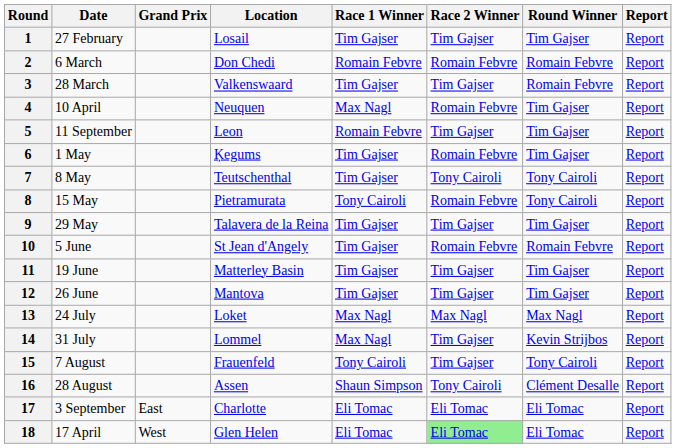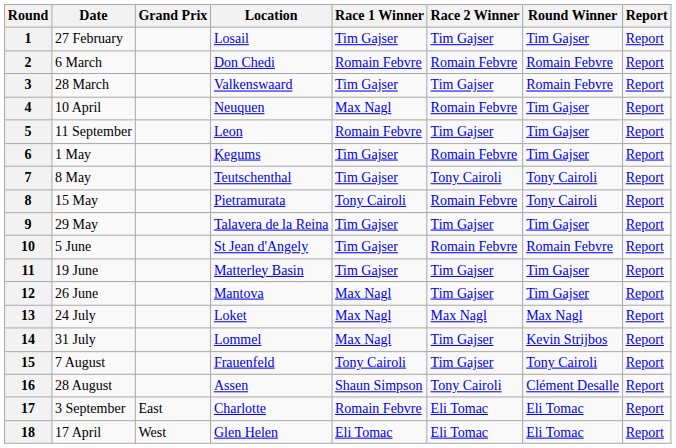 <table class="wikitable" style="font-size: 85%;">
 <tr>
 <th>Round</th>
 <th>Date</th>
 <th>Grand Prix</th>
 <th>Location</th>
 <th>Race 1 Winner</th>
 <th>Race 2 Winner</th>
 <th>Round Winner</th>
 <th>Report</th>
 </tr>
 <tr>
 <th>1</th>
 <td>27 February</td>
 <td></td>
 <td><a href='#'>Losail</a></td>
 <td> <a href='#'>Tim Gajser</a></td>
 <td> <a href='#'>Tim Gajser</a></td>
 <td> <a href='#'>Tim Gajser</a></td>
 <td><a href='#'>Report</a></td>
 </tr>
 <tr>
 <th>2</th>
 <td>6 March</td>
 <td></td>
 <td><a href='#'>Don Chedi</a></td>
 <td> <a href='#'>Romain Febvre</a></td>
 <td> <a href='#'>Romain Febvre</a></td>
 <td> <a href='#'>Romain Febvre</a></td>
 <td><a href='#'>Report</a></td>
 </tr>
 <tr>
 <th>3</th>
 <td>28 March</td>
 <td></td>
 <td><a href='#'>Valkenswaard</a></td>
 <td> <a href='#'>Tim Gajser</a></td>
 <td> <a href='#'>Tim Gajser</a></td>
 <td> <a href='#'>Romain Febvre</a></td>
 <td><a href='#'>Report</a></td>
 </tr>
 <tr>
 <th>4</th>
 <td>10 April</td>
 <td></td>
 <td><a href='#'>Neuquen</a></td>
 <td> <a href='#'>Max Nagl</a></td>
 <td> <a href='#'>Romain Febvre</a></td>
 <td> <a href='#'>Tim Gajser</a></td>
 <td><a href='#'>Report</a></td>
 </tr>
 <tr>
 <th>5</th>
 <td>11 September</td>
 <td></td>
 <td><a href='#'>Leon</a></td>
 <td> <a href='#'>Romain Febvre</a></td>
 <td> <a href='#'>Tim Gajser</a></td>
 <td> <a href='#'>Tim Gajser</a></td>
 <td><a href='#'>Report</a></td>
 </tr>
 <tr>
 <th>6</th>
 <td>1 May</td>
 <td></td>
 <td><a href='#'>Ķegums</a></td>
 <td> <a href='#'>Tim Gajser</a></td>
 <td> <a href='#'>Romain Febvre</a></td>
 <td> <a href='#'>Tim Gajser</a></td>
 <td><a href='#'>Report</a></td>
 </tr>
 <tr>
 <th>7</th>
 <td>8 May</td>
 <td></td>
 <td><a href='#'>Teutschenthal</a></td>
 <td> <a href='#'>Tim Gajser</a></td>
 <td> <a href='#'>Tony Cairoli</a></td>
 <td> <a href='#'>Tony Cairoli</a></td>
 <td><a href='#'>Report</a></td>
 </tr>
 <tr>
 <th>8</th>
 <td>15 May</td>
 <td></td>
 <td><a href='#'>Pietramurata</a></td>
 <td> <a href='#'>Tony Cairoli</a></td>
 <td> <a href='#'>Romain Febvre</a></td>
 <td> <a href='#'>Tony Cairoli</a></td>
 <td><a href='#'>Report</a></td>
 </tr>
 <tr>
 <th>9</th>
 <td>29 May</td>
 <td></td>
 <td><a href='#'>Talavera de la Reina</a></td>
 <td> <a href='#'>Tim Gajser</a></td>
 <td> <a href='#'>Tim Gajser</a></td>
 <td> <a href='#'>Tim Gajser</a></td>
 <td><a href='#'>Report</a></td>
 </tr>
 <tr>
 <th>10</th>
 <td>5 June</td>
 <td></td>
 <td><a href='#'>St Jean d'Angely</a></td>
 <td> <a href='#'>Tim Gajser</a></td>
 <td> <a href='#'>Romain Febvre</a></td>
 <td> <a href='#'>Romain Febvre</a></td>
 <td><a href='#'>Report</a></td>
 </tr>
 <tr>
 <th>11</th>
 <td>19 June</td>
 <td></td>
 <td><a href='#'>Matterley Basin</a></td>
 <td> <a href='#'>Tim Gajser</a></td>
 <td> <a href='#'>Tim Gajser</a></td>
 <td> <a href='#'>Tim Gajser</a></td>
 <td><a href='#'>Report</a></td>
 </tr>
 <tr>
 <th>12</th>
 <td>26 June</td>
 <td></td>
 <td><a href='#'>Mantova</a></td>
-<td> <a href='#'>Tim Gajser</a></td>
+<td> <a href='#'>Max Nagl</a></td>
 <td> <a href='#'>Tim Gajser</a></td>
 <td> <a href='#'>Tim Gajser</a></td>
 <td><a href='#'>Report</a></td>
 </tr>
 <tr>
 <th>13</th>
 <td>24 July</td>
 <td></td>
 <td><a href='#'>Loket</a></td>
 <td> <a href='#'>Max Nagl</a></td>
 <td> <a href='#'>Max Nagl</a></td>
 <td> <a href='#'>Max Nagl</a></td>
 <td><a href='#'>Report</a></td>
 </tr>
 <tr>
 <th>14</th>
 <td>31 July</td>
 <td></td>
 <td><a href='#'>Lommel</a></td>
 <td> <a href='#'>Max Nagl</a></td>
 <td> <a href='#'>Tim Gajser</a></td>
 <td> <a href='#'>Kevin Strijbos</a></td>
 <td><a href='#'>Report</a></td>
 </tr>
 <tr>
 <th>15</th>
 <td>7 August</td>
 <td></td>
 <td><a href='#'>Frauenfeld</a></td>
 <td> <a href='#'>Tony Cairoli</a></td>
 <td> <a href='#'>Tim Gajser</a></td>
 <td> <a href='#'>Tony Cairoli</a></td>
 <td><a href='#'>Report</a></td>
 </tr>
 <tr>
 <th>16</th>
 <td>28 August</td>
 <td></td>
 <td><a href='#'>Assen</a></td>
 <td> <a href='#'>Shaun Simpson</a></td>
 <td> <a href='#'>Tony Cairoli</a></td>
 <td> <a href='#'>Clément Desalle</a></td>
 <td><a href='#'>Report</a></td>
 </tr>
 <tr>
 <th>17</th>
 <td>3 September</td>
 <td> East</td>
 <td><a href='#'>Charlotte</a></td>
-<td> <a href='#'>Eli Tomac</a></td>
+<td> <a href='#'>Romain Febvre</a></td>
 <td> <a href='#'>Eli Tomac</a></td>
 <td> <a href='#'>Eli Tomac</a></td>
 <td><a href='#'>Report</a></td>
 </tr>
 <tr>
 <th>18</th>
 <td>17 April</td>
 <td> West</td>
 <td><a href='#'>Glen Helen</a></td>
 <td> <a href='#'>Eli Tomac</a></td>
-<td style="background: lightgreen;"> <a href='#'>Eli Tomac</a></td>
+<td> <a href='#'>Eli Tomac</a></td>
 <td> <a href='#'>Eli Tomac</a></td>
 <td><a href='#'>Report</a></td>
 </tr>
 </table>
